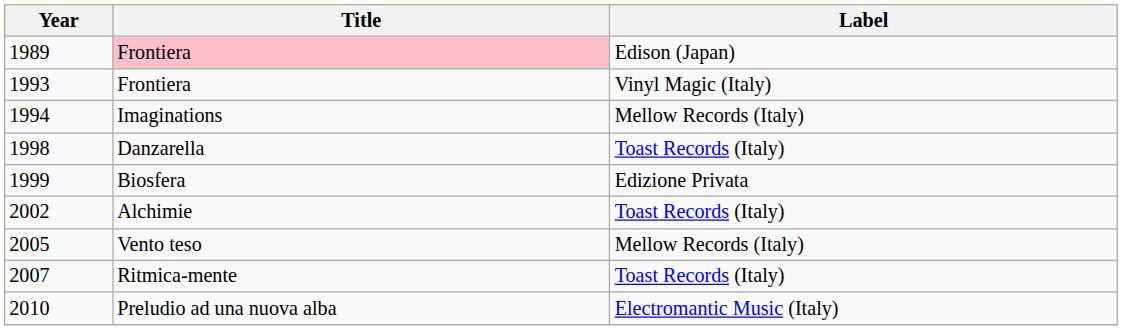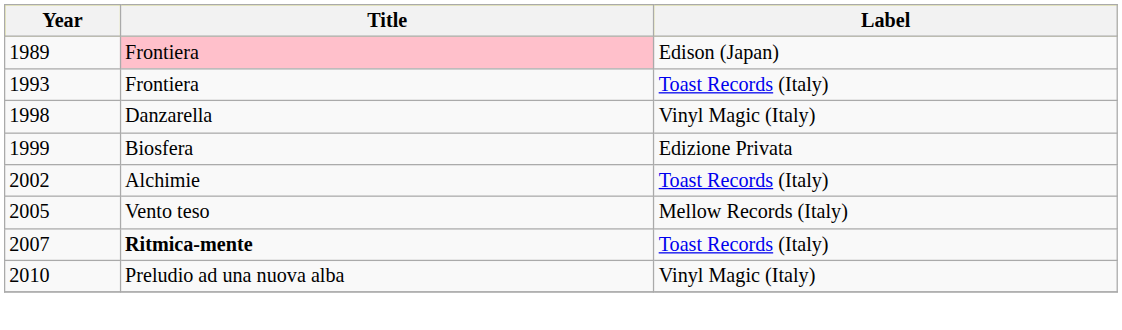 <table class="wikitable" width=100% align=center>
 <tr bgcolor=yellow>
 <th>Year</th>
 <th>Title</th>
 <th>Label</th>
 </tr>
 <tr>
 <td>1989</td>
 <td style="background: pink;">Frontiera</td>
 <td>Edison (Japan)</td>
 </tr>
 <tr>
 <td>1993</td>
 <td>Frontiera</td>
-<td>Vinyl Magic (Italy)</td>
-</tr>
-<tr>
-<td>1994</td>
-<td>Imaginations</td>
-<td>Mellow Records (Italy)</td>
+<td><a href='#'>Toast Records</a> (Italy)</td>
 </tr>
 <tr>
 <td>1998</td>
 <td>Danzarella</td>
-<td><a href='#'>Toast Records</a> (Italy)</td>
+<td>Vinyl Magic (Italy)</td>
 </tr>
 <tr>
 <td>1999</td>
 <td>Biosfera</td>
 <td>Edizione Privata</td>
 </tr>
 <tr>
 <td>2002</td>
 <td>Alchimie</td>
 <td><a href='#'>Toast Records</a> (Italy)</td>
 </tr>
 <tr>
 <td>2005</td>
 <td>Vento teso</td>
 <td>Mellow Records (Italy)</td>
 </tr>
 <tr>
 <td>2007</td>
-<td>Ritmica-mente</td>
+<td><strong>Ritmica-mente</strong></td>
 <td><a href='#'>Toast Records</a> (Italy)</td>
 </tr>
 <tr>
 <td>2010</td>
 <td>Preludio ad una nuova alba</td>
-<td><a href='#'>Electromantic Music</a> (Italy)</td>
+<td>Vinyl Magic (Italy)</td>
 </tr>
 <tr>
 </tr>
 </table>
